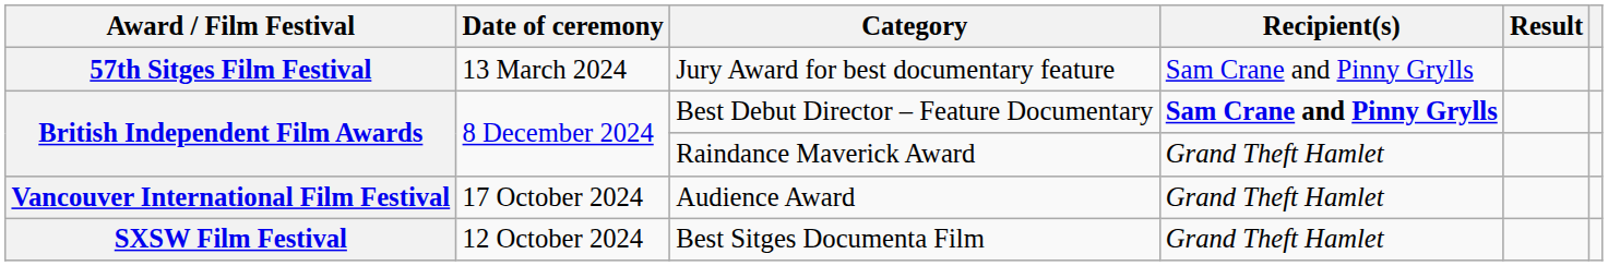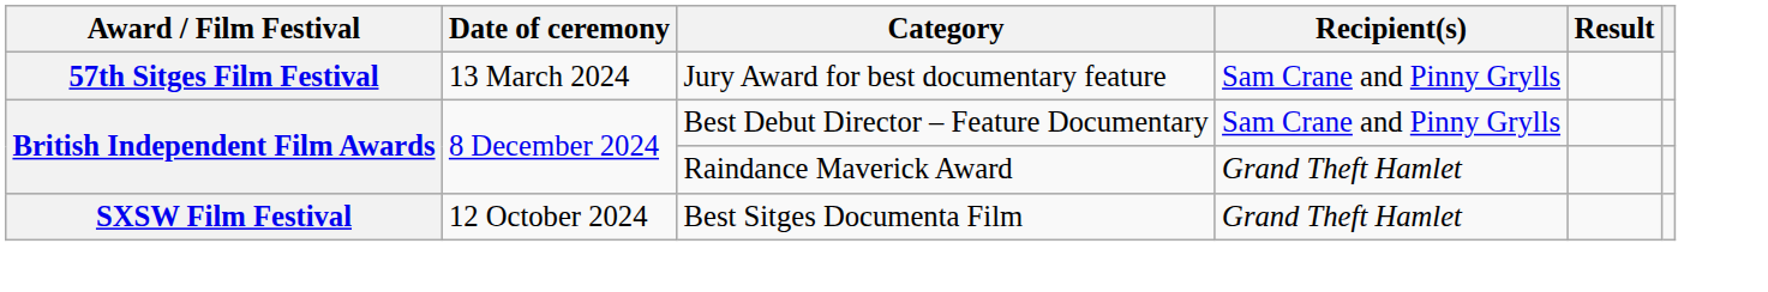 <table class="wikitable sortable plainrowheaders">
 <tr>
 <th scope="col">Award / Film Festival</th>
 <th scope="col">Date of ceremony</th>
 <th scope="col">Category</th>
 <th scope="col">Recipient(s)</th>
 <th scope="col">Result</th>
 <th scope="col" class="unsortable"></th>
 </tr>
 <tr>
 <th scope="row"><a href='#'>57th Sitges Film Festival</a></th>
 <td>13 March 2024</td>
 <td>Jury Award for best documentary feature</td>
 <td><a href='#'>Sam Crane</a> and <a href='#'>Pinny Grylls</a></td>
 <td></td>
 <td></td>
 </tr>
 <tr>
 <th scope="row" rowspan="2"><a href='#'>British Independent Film Awards</a></th>
 <td rowspan="2"><a href='#'>8 December 2024</a></td>
 <td>Best Debut Director – Feature Documentary</td>
-<td><strong><a href='#'>Sam Crane</a> and <a href='#'>Pinny Grylls</a></strong></td>
+<td><a href='#'>Sam Crane</a> and <a href='#'>Pinny Grylls</a></td>
 <td></td>
 <td></td>
 </tr>
 <tr>
 <td>Raindance Maverick Award</td>
-<td><em>Grand Theft Hamlet</em></td>
-<td></td>
-<td></td>
-</tr>
-<tr>
-<th scope="row"><a href='#'>Vancouver International Film Festival</a></th>
-<td>17 October 2024</td>
-<td>Audience Award</td>
 <td><em>Grand Theft Hamlet</em></td>
 <td></td>
 <td></td>
 </tr>
 <tr>
 <th scope="row"><a href='#'>SXSW Film Festival</a></th>
 <td>12 October 2024</td>
 <td>Best Sitges Documenta Film</td>
 <td><em>Grand Theft Hamlet</em></td>
 <td></td>
 <td></td>
 </tr>
 </table>
